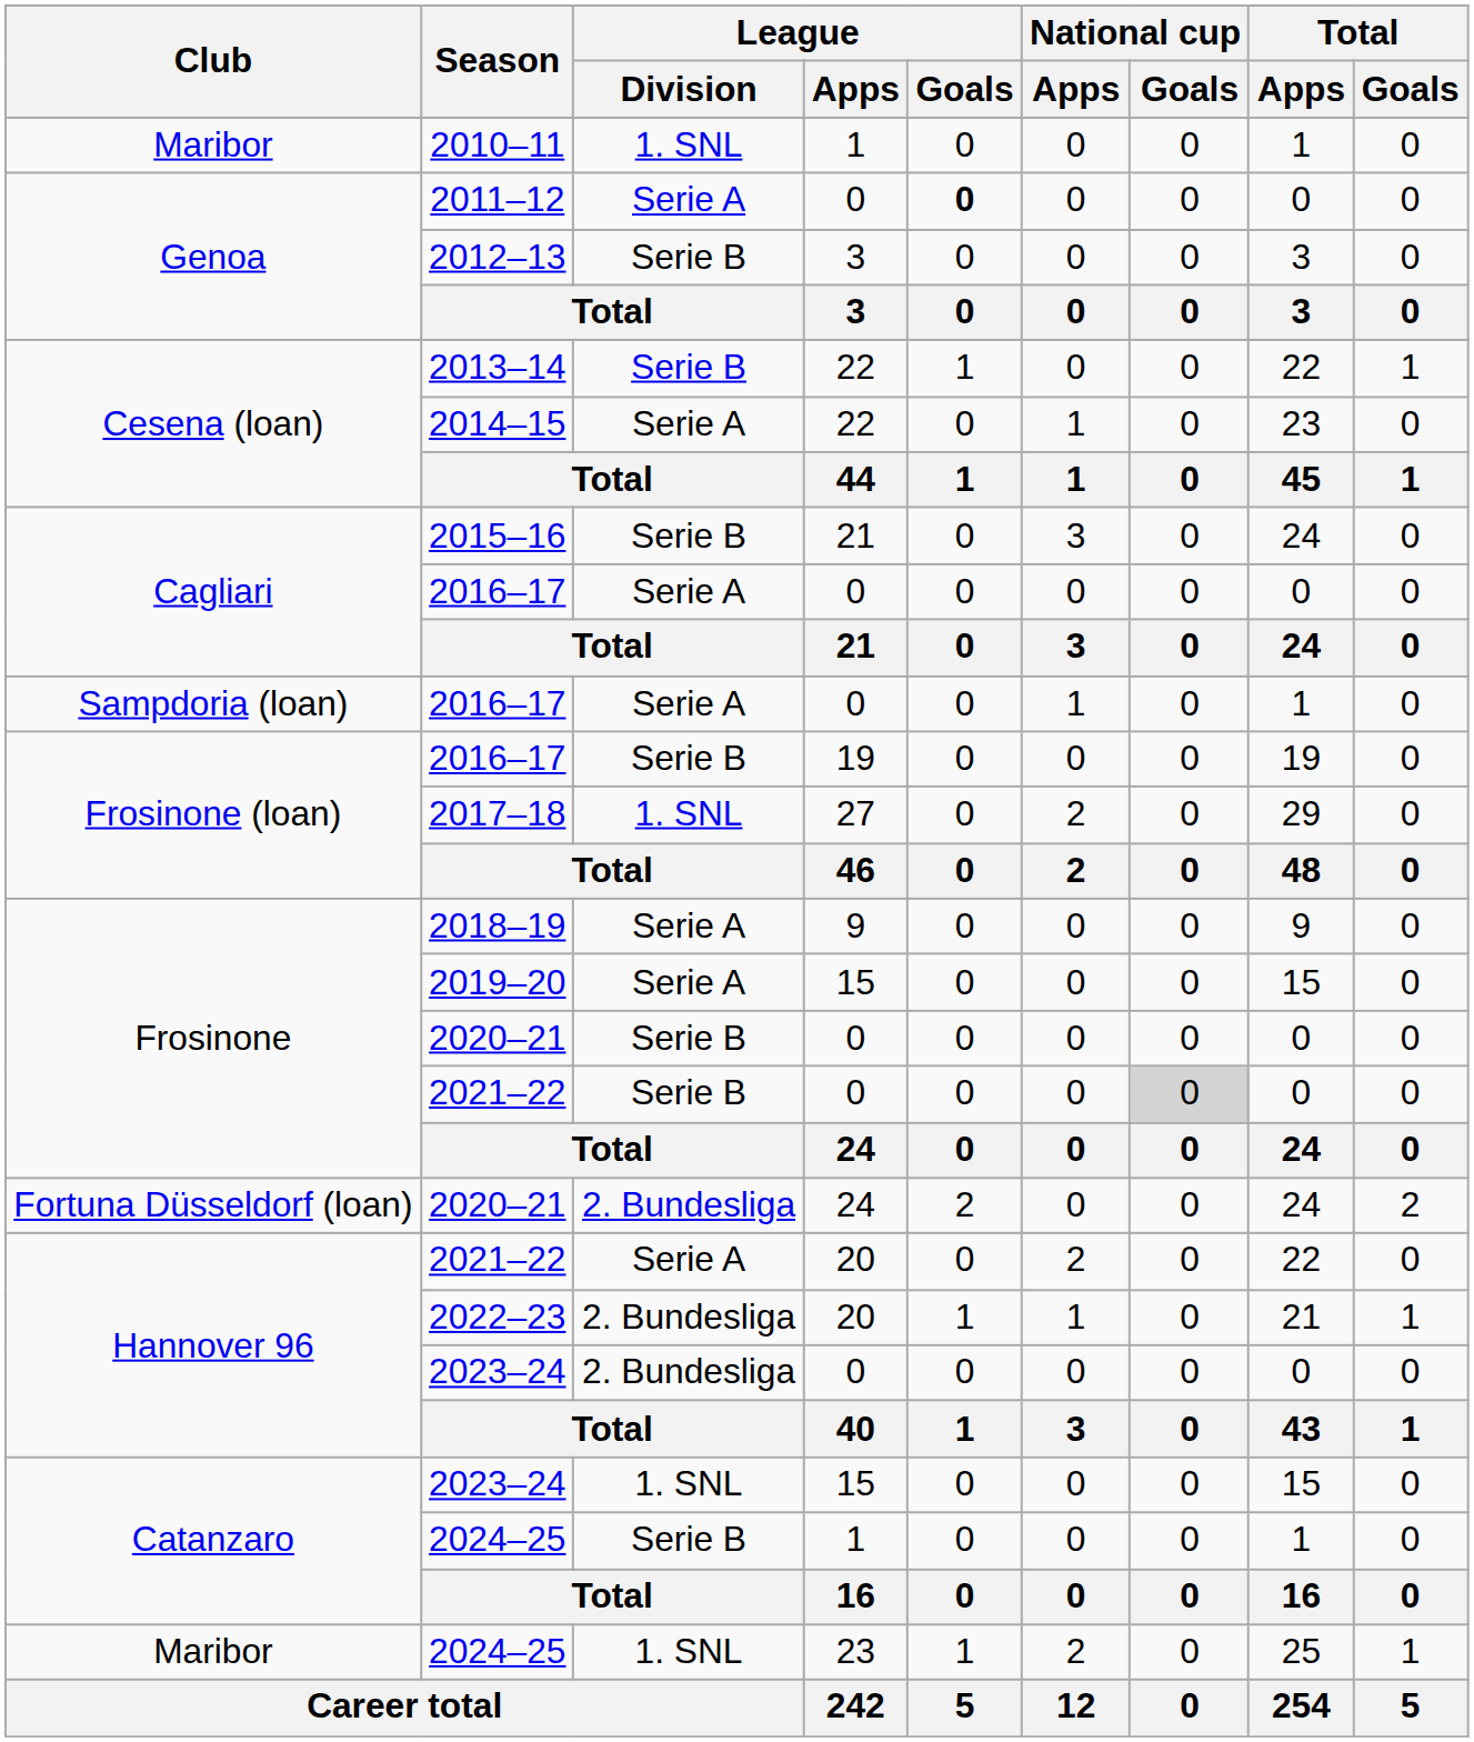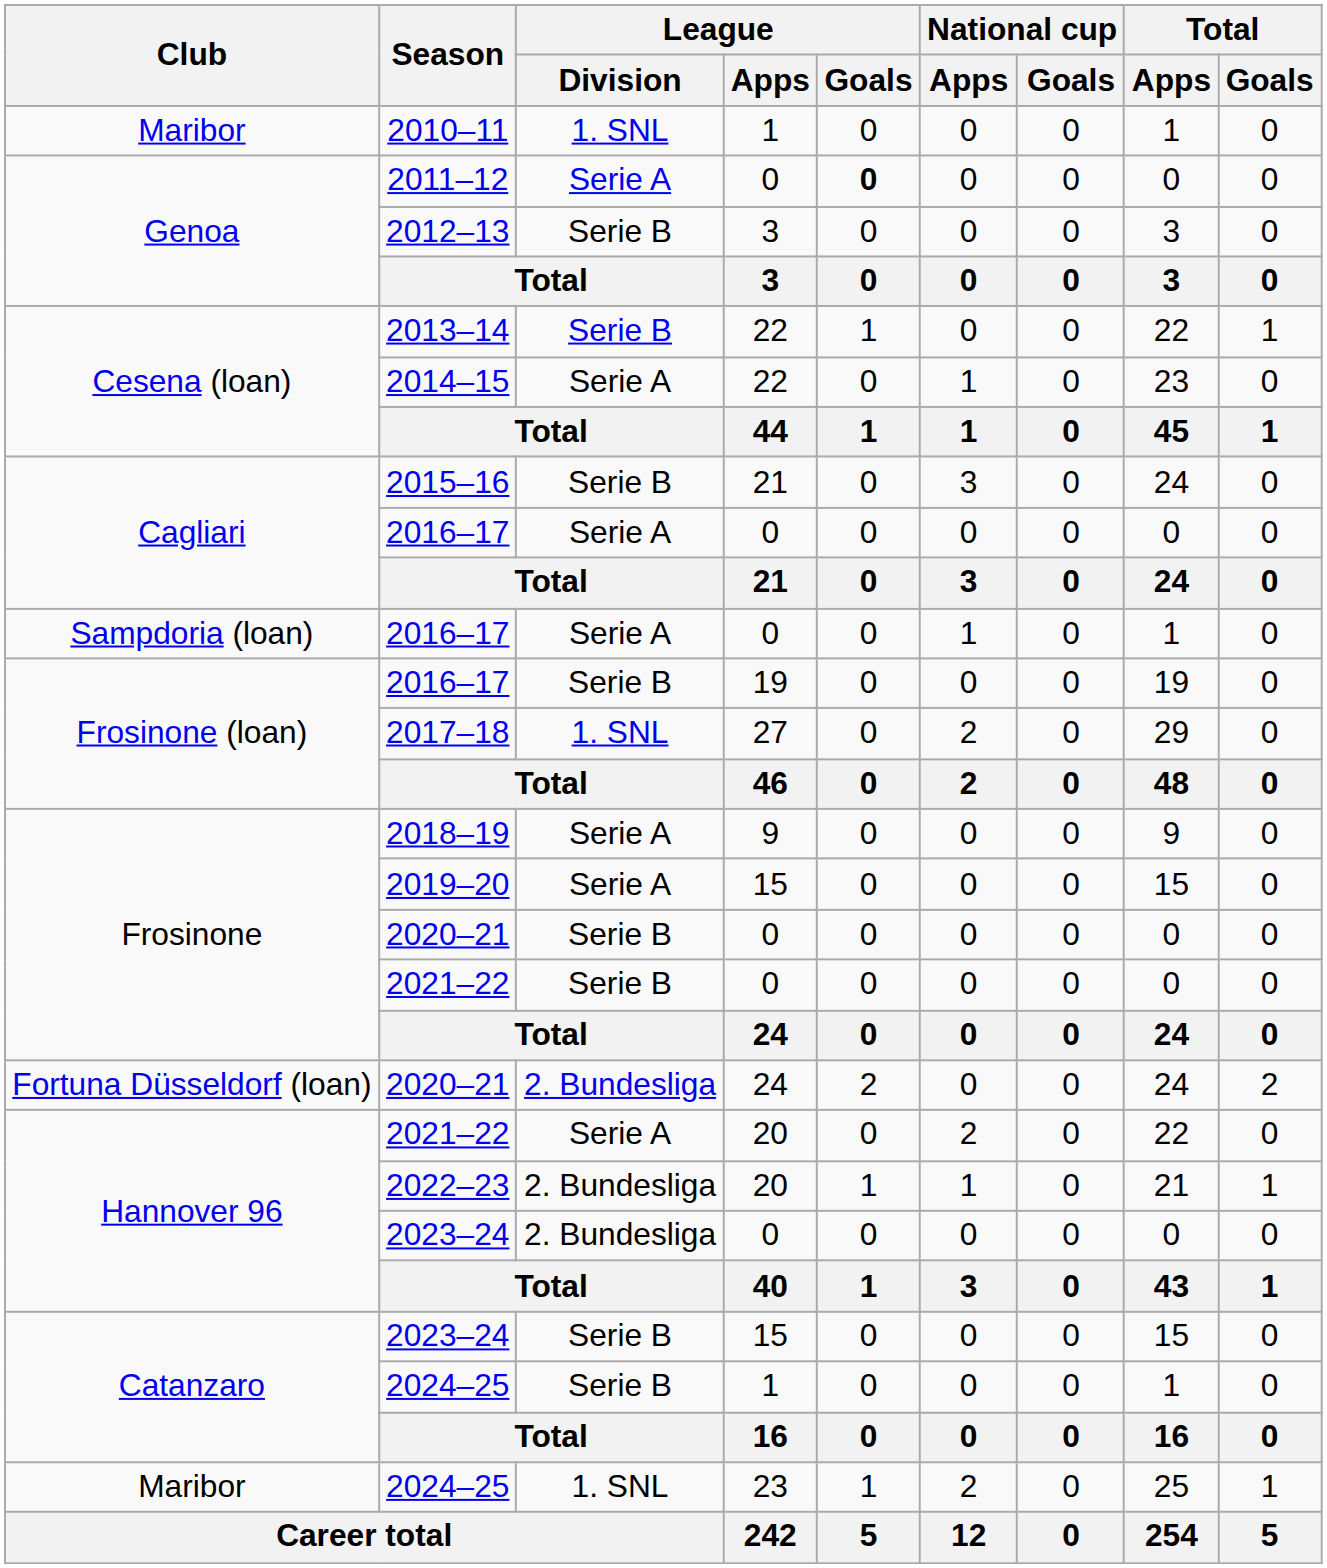 <table class="wikitable" style="text-align: center;">
 <tr>
 <th rowspan="2">Club</th>
 <th rowspan="2">Season</th>
 <th colspan="3">League</th>
 <th colspan="2">National cup</th>
 <th colspan="2">Total</th>
 </tr>
 <tr>
 <th>Division</th>
 <th>Apps</th>
 <th>Goals</th>
 <th>Apps</th>
 <th>Goals</th>
 <th>Apps</th>
 <th>Goals</th>
 </tr>
 <tr>
 <td><a href='#'>Maribor</a></td>
 <td><a href='#'>2010–11</a></td>
 <td><a href='#'>1. SNL</a></td>
 <td>1</td>
 <td>0</td>
 <td>0</td>
 <td>0</td>
 <td>1</td>
 <td>0</td>
 </tr>
 <tr>
 <td rowspan="3"><a href='#'>Genoa</a></td>
 <td><a href='#'>2011–12</a></td>
 <td><a href='#'>Serie A</a></td>
 <td>0</td>
 <td><strong>0</strong></td>
 <td>0</td>
 <td>0</td>
 <td>0</td>
 <td>0</td>
 </tr>
 <tr>
 <td><a href='#'>2012–13</a></td>
 <td>Serie B</td>
 <td>3</td>
 <td>0</td>
 <td>0</td>
 <td>0</td>
 <td>3</td>
 <td>0</td>
 </tr>
 <tr>
 <th colspan="2">Total</th>
 <th>3</th>
 <th>0</th>
 <th>0</th>
 <th>0</th>
 <th>3</th>
 <th>0</th>
 </tr>
 <tr>
 <td rowspan="3"><a href='#'>Cesena</a> (loan)</td>
 <td><a href='#'>2013–14</a></td>
 <td><a href='#'>Serie B</a></td>
 <td>22</td>
 <td>1</td>
 <td>0</td>
 <td>0</td>
 <td>22</td>
 <td>1</td>
 </tr>
 <tr>
 <td><a href='#'>2014–15</a></td>
 <td>Serie A</td>
 <td>22</td>
 <td>0</td>
 <td>1</td>
 <td>0</td>
 <td>23</td>
 <td>0</td>
 </tr>
 <tr>
 <th colspan="2">Total</th>
 <th>44</th>
 <th>1</th>
 <th>1</th>
 <th>0</th>
 <th>45</th>
 <th>1</th>
 </tr>
 <tr>
 <td rowspan="3"><a href='#'>Cagliari</a></td>
 <td><a href='#'>2015–16</a></td>
 <td>Serie B</td>
 <td>21</td>
 <td>0</td>
 <td>3</td>
 <td>0</td>
 <td>24</td>
 <td>0</td>
 </tr>
 <tr>
 <td><a href='#'>2016–17</a></td>
 <td>Serie A</td>
 <td>0</td>
 <td>0</td>
 <td>0</td>
 <td>0</td>
 <td>0</td>
 <td>0</td>
 </tr>
 <tr>
 <th colspan="2">Total</th>
 <th>21</th>
 <th>0</th>
 <th>3</th>
 <th>0</th>
 <th>24</th>
 <th>0</th>
 </tr>
 <tr>
 <td><a href='#'>Sampdoria</a> (loan)</td>
 <td><a href='#'>2016–17</a></td>
 <td>Serie A</td>
 <td>0</td>
 <td>0</td>
 <td>1</td>
 <td>0</td>
 <td>1</td>
 <td>0</td>
 </tr>
 <tr>
 <td rowspan="3"><a href='#'>Frosinone</a> (loan)</td>
 <td><a href='#'>2016–17</a></td>
 <td>Serie B</td>
 <td>19</td>
 <td>0</td>
 <td>0</td>
 <td>0</td>
 <td>19</td>
 <td>0</td>
 </tr>
 <tr>
 <td><a href='#'>2017–18</a></td>
 <td><a href='#'>1. SNL</a></td>
 <td>27</td>
 <td>0</td>
 <td>2</td>
 <td>0</td>
 <td>29</td>
 <td>0</td>
 </tr>
 <tr>
 <th colspan="2">Total</th>
 <th>46</th>
 <th>0</th>
 <th>2</th>
 <th>0</th>
 <th>48</th>
 <th>0</th>
 </tr>
 <tr>
 <td rowspan="5">Frosinone</td>
 <td><a href='#'>2018–19</a></td>
 <td>Serie A</td>
 <td>9</td>
 <td>0</td>
 <td>0</td>
 <td>0</td>
 <td>9</td>
 <td>0</td>
 </tr>
 <tr>
 <td><a href='#'>2019–20</a></td>
 <td>Serie A</td>
 <td>15</td>
 <td>0</td>
 <td>0</td>
 <td>0</td>
 <td>15</td>
 <td>0</td>
 </tr>
 <tr>
 <td><a href='#'>2020–21</a></td>
 <td>Serie B</td>
 <td>0</td>
 <td>0</td>
 <td>0</td>
 <td>0</td>
 <td>0</td>
 <td>0</td>
 </tr>
 <tr>
 <td><a href='#'>2021–22</a></td>
 <td>Serie B</td>
 <td>0</td>
 <td>0</td>
 <td>0</td>
-<td style="background: lightgrey;">0</td>
+<td>0</td>
 <td>0</td>
 <td>0</td>
 </tr>
 <tr>
 <th colspan="2">Total</th>
 <th>24</th>
 <th>0</th>
 <th>0</th>
 <th>0</th>
 <th>24</th>
 <th>0</th>
 </tr>
 <tr>
 <td><a href='#'>Fortuna Düsseldorf</a> (loan)</td>
 <td><a href='#'>2020–21</a></td>
 <td><a href='#'>2. Bundesliga</a></td>
 <td>24</td>
 <td>2</td>
 <td>0</td>
 <td>0</td>
 <td>24</td>
 <td>2</td>
 </tr>
 <tr>
 <td rowspan="4"><a href='#'>Hannover 96</a></td>
 <td><a href='#'>2021–22</a></td>
 <td>Serie A</td>
 <td>20</td>
 <td>0</td>
 <td>2</td>
 <td>0</td>
 <td>22</td>
 <td>0</td>
 </tr>
 <tr>
 <td><a href='#'>2022–23</a></td>
 <td>2. Bundesliga</td>
 <td>20</td>
 <td>1</td>
 <td>1</td>
 <td>0</td>
 <td>21</td>
 <td>1</td>
 </tr>
 <tr>
 <td><a href='#'>2023–24</a></td>
 <td>2. Bundesliga</td>
 <td>0</td>
 <td>0</td>
 <td>0</td>
 <td>0</td>
 <td>0</td>
 <td>0</td>
 </tr>
 <tr>
 <th colspan="2">Total</th>
 <th>40</th>
 <th>1</th>
 <th>3</th>
 <th>0</th>
 <th>43</th>
 <th>1</th>
 </tr>
 <tr>
 <td rowspan="3"><a href='#'>Catanzaro</a></td>
 <td><a href='#'>2023–24</a></td>
-<td>1. SNL</td>
+<td>Serie B</td>
 <td>15</td>
 <td>0</td>
 <td>0</td>
 <td>0</td>
 <td>15</td>
 <td>0</td>
 </tr>
 <tr>
 <td><a href='#'>2024–25</a></td>
 <td>Serie B</td>
 <td>1</td>
 <td>0</td>
 <td>0</td>
 <td>0</td>
 <td>1</td>
 <td>0</td>
 </tr>
 <tr>
 <th colspan="2">Total</th>
 <th>16</th>
 <th>0</th>
 <th>0</th>
 <th>0</th>
 <th>16</th>
 <th>0</th>
 </tr>
 <tr>
 <td>Maribor</td>
 <td><a href='#'>2024–25</a></td>
 <td>1. SNL</td>
 <td>23</td>
 <td>1</td>
 <td>2</td>
 <td>0</td>
 <td>25</td>
 <td>1</td>
 </tr>
 <tr>
 <th colspan="3">Career total</th>
 <th>242</th>
 <th>5</th>
 <th>12</th>
 <th>0</th>
 <th>254</th>
 <th>5</th>
 </tr>
 </table>
